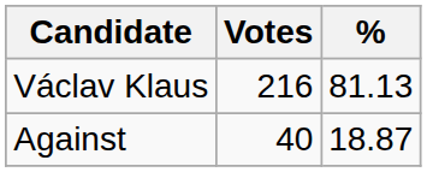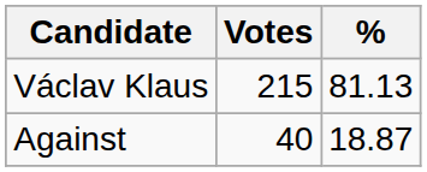 <table class=wikitable style=text-align:right>
 <tr>
 <th>Candidate</th>
 <th>Votes</th>
 <th>%</th>
 </tr>
 <tr>
 <td align=left>Václav Klaus</td>
-<td>216</td>
+<td>215</td>
 <td>81.13</td>
 </tr>
 <tr>
 <td align=left>Against</td>
 <td>40</td>
 <td>18.87</td>
 </tr>
 </table>
